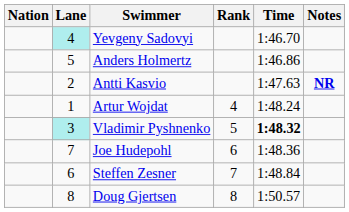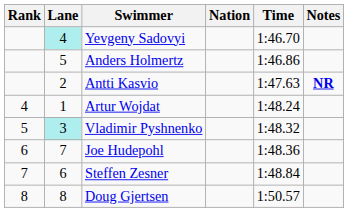 <table class="wikitable sortable" style="text-align:center">
 <tr>
-<th>Nation</th>
+<th>Rank</th>
 <th>Lane</th>
 <th>Swimmer</th>
-<th>Rank</th>
+<th>Nation</th>
 <th>Time</th>
 <th>Notes</th>
 </tr>
 <tr>
-<td align=left></td>
+<td></td>
 <td style="background: paleturquoise;">4</td>
 <td align=left><a href='#'>Yevgeny Sadovyi</a></td>
-<td></td>
+<td align=left></td>
 <td>1:46.70</td>
 <td></td>
 </tr>
 <tr>
-<td align=left></td>
+<td></td>
 <td>5</td>
 <td align=left><a href='#'>Anders Holmertz</a></td>
-<td></td>
+<td align=left></td>
 <td>1:46.86</td>
 <td></td>
 </tr>
 <tr>
-<td align=left></td>
+<td></td>
 <td>2</td>
 <td align=left><a href='#'>Antti Kasvio</a></td>
-<td></td>
+<td align=left></td>
 <td>1:47.63</td>
 <td><strong><a href='#'>NR</a></strong></td>
 </tr>
 <tr>
-<td align=left></td>
+<td>4</td>
 <td>1</td>
 <td align=left><a href='#'>Artur Wojdat</a></td>
-<td>4</td>
+<td align=left></td>
 <td>1:48.24</td>
 <td></td>
 </tr>
 <tr>
-<td align=left></td>
+<td>5</td>
 <td style="background: paleturquoise;">3</td>
 <td align=left><a href='#'>Vladimir Pyshnenko</a></td>
-<td>5</td>
-<td><strong>1:48.32</strong></td>
+<td align=left></td>
+<td>1:48.32</td>
 <td></td>
 </tr>
 <tr>
-<td align=left></td>
+<td>6</td>
 <td>7</td>
 <td align=left><a href='#'>Joe Hudepohl</a></td>
-<td>6</td>
+<td align=left></td>
 <td>1:48.36</td>
 <td></td>
 </tr>
 <tr>
-<td align=left></td>
+<td>7</td>
 <td>6</td>
 <td align=left><a href='#'>Steffen Zesner</a></td>
-<td>7</td>
+<td align=left></td>
 <td>1:48.84</td>
 <td></td>
 </tr>
 <tr>
-<td align=left></td>
+<td>8</td>
 <td>8</td>
 <td align=left><a href='#'>Doug Gjertsen</a></td>
-<td>8</td>
+<td align=left></td>
 <td>1:50.57</td>
 <td></td>
 </tr>
 </table>
